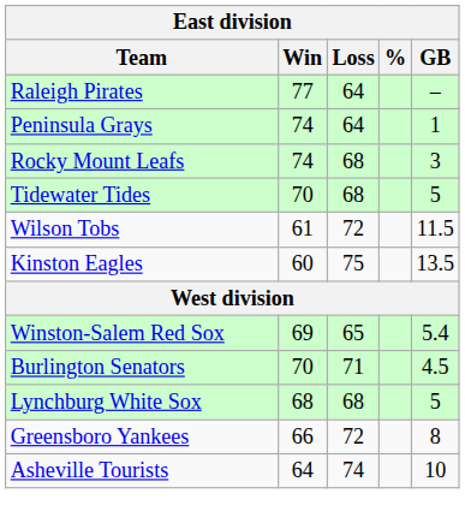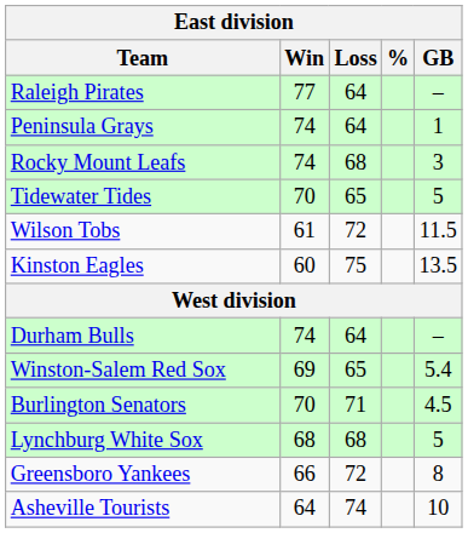 <table class="wikitable">
 <tr>
 <th colspan="5">East division</th>
 </tr>
 <tr>
 <th width="60%">Team</th>
 <th>Win</th>
 <th>Loss</th>
 <th>%</th>
 <th>GB</th>
 </tr>
 <tr align=center bgcolor=ccffcc>
 <td align=left><a href='#'>Raleigh Pirates</a></td>
 <td>77</td>
 <td>64</td>
 <td></td>
 <td>–</td>
 </tr>
 <tr align=center bgcolor=ccffcc>
 <td align=left><a href='#'>Peninsula Grays</a></td>
 <td>74</td>
 <td>64</td>
 <td></td>
 <td>1</td>
 </tr>
 <tr align=center bgcolor=ccffcc>
 <td align=left><a href='#'>Rocky Mount Leafs</a></td>
 <td>74</td>
 <td>68</td>
 <td></td>
 <td>3</td>
 </tr>
 <tr align=center bgcolor=ccffcc>
 <td align=left><a href='#'>Tidewater Tides</a></td>
 <td>70</td>
-<td>68</td>
+<td>65</td>
 <td></td>
 <td>5</td>
 </tr>
 <tr align=center>
 <td align=left><a href='#'>Wilson Tobs</a></td>
 <td>61</td>
 <td>72</td>
 <td></td>
 <td>11.5</td>
 </tr>
 <tr align=center>
 <td align=left><a href='#'>Kinston Eagles</a></td>
 <td>60</td>
 <td>75</td>
 <td></td>
 <td>13.5</td>
 </tr>
 <tr>
 <th colspan="5">West division</th>
+</tr>
+<tr align=center bgcolor=ccffcc>
+<td align=left><a href='#'>Durham Bulls</a></td>
+<td>74</td>
+<td>64</td>
+<td></td>
+<td>–</td>
 </tr>
 <tr align=center bgcolor=ccffcc>
 <td align=left><a href='#'>Winston-Salem Red Sox</a></td>
 <td>69</td>
 <td>65</td>
 <td></td>
 <td>5.4</td>
 </tr>
 <tr align=center bgcolor=ccffcc>
 <td align=left><a href='#'>Burlington Senators</a></td>
 <td>70</td>
 <td>71</td>
 <td></td>
 <td>4.5</td>
 </tr>
 <tr align=center bgcolor=ccffcc>
 <td align=left><a href='#'>Lynchburg White Sox</a></td>
 <td>68</td>
 <td>68</td>
 <td></td>
 <td>5</td>
 </tr>
 <tr align=center>
 <td align=left><a href='#'>Greensboro Yankees</a></td>
 <td>66</td>
 <td>72</td>
 <td></td>
 <td>8</td>
 </tr>
 <tr align=center>
 <td align=left><a href='#'>Asheville Tourists</a></td>
 <td>64</td>
 <td>74</td>
 <td></td>
 <td>10</td>
 </tr>
 </table>
